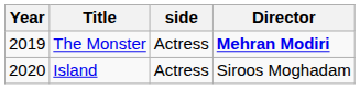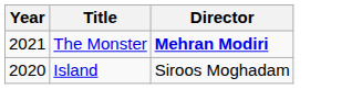 <table class="wikitable sortable">
 <tr>
 <th><span>Year</span></th>
 <th><span>Title</span></th>
-<th><span>side</span></th>
 <th><span>Director</span></th>
 </tr>
 <tr>
-<td>2019</td>
+<td>2021</td>
 <td><a href='#'>The Monster</a></td>
-<td>Actress</td>
 <td><strong><a href='#'>Mehran Modiri</a></strong></td>
 </tr>
 <tr>
 <td>2020</td>
 <td><a href='#'>Island</a></td>
-<td>Actress</td>
 <td>Siroos Moghadam</td>
 </tr>
 </table>
